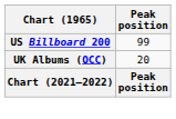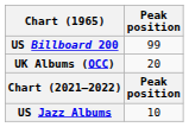 <table class="wikitable plainrowheaders sortable" style="text-align:center;" border="1">
 <tr>
 <th scope="col">Chart (1965)</th>
 <th scope="col">Peak<br>position</th>
 </tr>
 <tr>
 <th scope="row">US <a href='#'><em>Billboard</em> 200</a></th>
 <td>99</td>
 </tr>
 <tr>
 <th scope="row">UK Albums (<a href='#'>OCC</a>)</th>
 <td>20</td>
 </tr>
 <tr>
 <th scope="col">Chart (2021–2022)</th>
 <th scope="col">Peak<br>position</th>
 </tr>
+<tr>
+<th scope="row">US <a href='#'>Jazz Albums</a></th>
+<td>10</td>
+</tr>
 </table>
